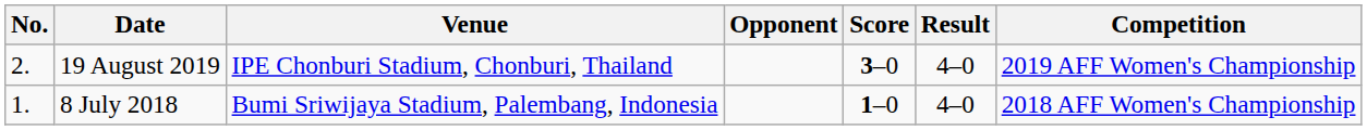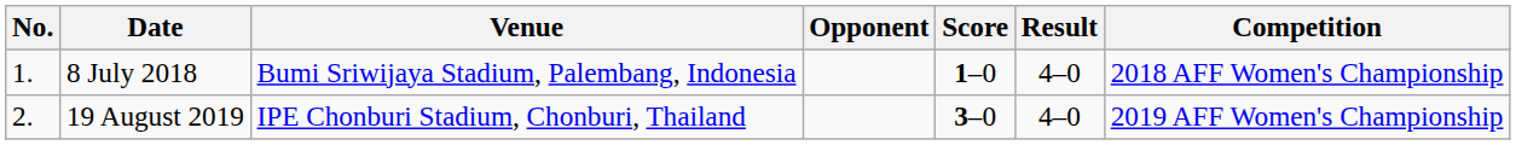 <table class="wikitable">
 <tr>
 <th>No.</th>
 <th>Date</th>
 <th>Venue</th>
 <th>Opponent</th>
 <th>Score</th>
 <th>Result</th>
 <th>Competition</th>
 </tr>
 <tr>
+<td>1.</td>
+<td>8 July 2018</td>
+<td><a href='#'>Bumi Sriwijaya Stadium</a>, <a href='#'>Palembang</a>, <a href='#'>Indonesia</a></td>
+<td></td>
+<td align=center><strong>1</strong>–0</td>
+<td align=center>4–0</td>
+<td><a href='#'>2018 AFF Women's Championship</a></td>
+</tr>
+<tr>
 <td>2.</td>
 <td>19 August 2019</td>
 <td><a href='#'>IPE Chonburi Stadium</a>, <a href='#'>Chonburi</a>, <a href='#'>Thailand</a></td>
 <td></td>
 <td align=center><strong>3</strong>–0</td>
 <td align=center>4–0</td>
 <td><a href='#'>2019 AFF Women's Championship</a></td>
 </tr>
-<tr>
-<td>1.</td>
-<td>8 July 2018</td>
-<td><a href='#'>Bumi Sriwijaya Stadium</a>, <a href='#'>Palembang</a>, <a href='#'>Indonesia</a></td>
-<td></td>
-<td align=center><strong>1</strong>–0</td>
-<td align=center>4–0</td>
-<td><a href='#'>2018 AFF Women's Championship</a></td>
-</tr>
 </table>
